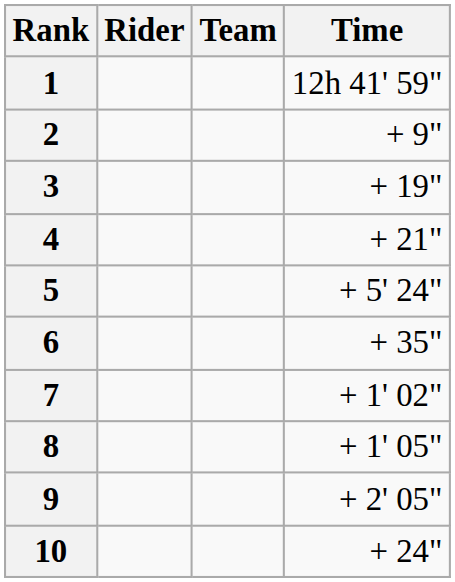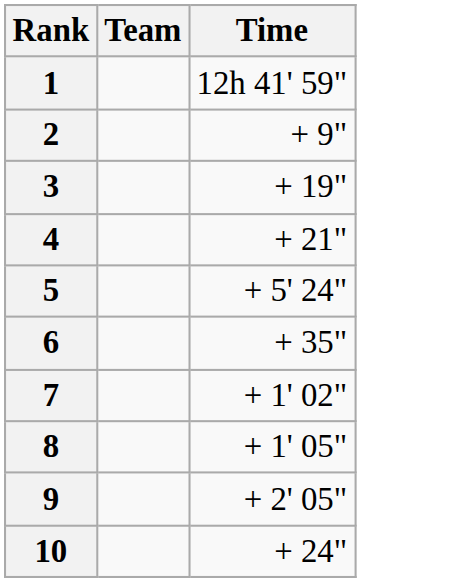 <table class="wikitable" margin-bottom:0;">
 <tr>
 <th scope="col">Rank</th>
-<th scope="col">Rider</th>
 <th scope="col">Team</th>
 <th scope="col">Time</th>
 </tr>
 <tr>
 <th scope="row">1</th>
-<td> </td>
 <td></td>
 <td align="right">12h 41' 59"</td>
 </tr>
 <tr>
 <th scope="row">2</th>
 <td></td>
-<td></td>
 <td align="right">+ 9"</td>
 </tr>
 <tr>
 <th scope="row">3</th>
-<td></td>
 <td></td>
 <td align="right">+ 19"</td>
 </tr>
 <tr>
 <th scope="row">4</th>
 <td></td>
-<td></td>
 <td align="right">+ 21"</td>
 </tr>
 <tr>
 <th scope="row">5</th>
-<td></td>
 <td></td>
 <td align="right">+ 5' 24"</td>
 </tr>
 <tr>
 <th scope="row">6</th>
 <td></td>
-<td></td>
 <td align="right">+ 35"</td>
 </tr>
 <tr>
 <th scope="row">7</th>
-<td></td>
 <td></td>
 <td align="right">+ 1' 02"</td>
 </tr>
 <tr>
 <th scope="row">8</th>
 <td></td>
-<td></td>
 <td align="right">+ 1' 05"</td>
 </tr>
 <tr>
 <th scope="row">9</th>
-<td></td>
 <td></td>
 <td align="right">+ 2' 05"</td>
 </tr>
 <tr>
 <th scope="row">10</th>
 <td></td>
-<td></td>
 <td align="right">+ 24"</td>
 </tr>
 </table>
